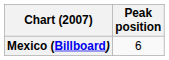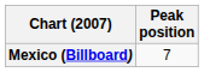 <table class="wikitable sortable plainrowheaders" style="text-align:center">
 <tr>
 <th><strong>Chart (2007)</strong></th>
 <th><strong>Peak</strong><br><strong>position</strong></th>
 </tr>
 <tr>
 <th scope="row">Mexico (<em><a href='#'></em>Billboard<em></a>)</em></th>
-<td>6</td>
+<td>7</td>
 </tr>
 </table>
